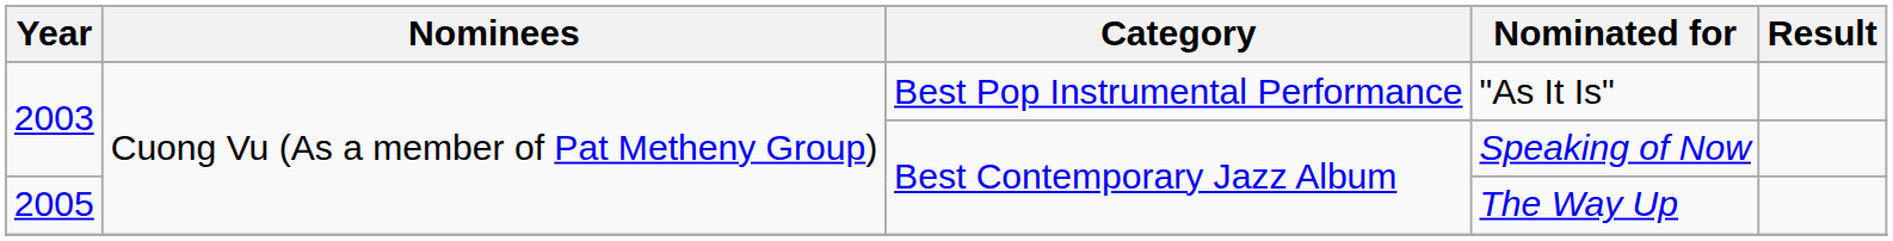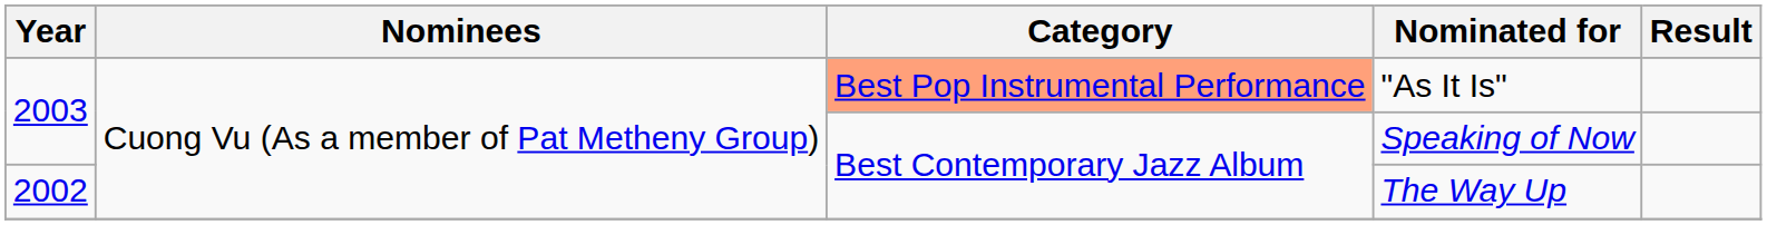 <table class="wikitable">
 <tr>
 <th>Year</th>
 <th>Nominees</th>
 <th>Category</th>
 <th>Nominated for</th>
 <th>Result</th>
 </tr>
 <tr>
 <td rowspan=2><a href='#'>2003</a></td>
 <td rowspan=3>Cuong Vu (As a member of <a href='#'>Pat Metheny Group</a>)</td>
-<td><a href='#'>Best Pop Instrumental Performance</a></td>
+<td style="background: lightsalmon;"><a href='#'>Best Pop Instrumental Performance</a></td>
 <td>"As It Is"</td>
 <td></td>
 </tr>
 <tr>
 <td rowspan=2><a href='#'>Best Contemporary Jazz Album</a></td>
 <td><em><a href='#'>Speaking of Now</a></em></td>
 <td></td>
 </tr>
 <tr>
-<td><a href='#'>2005</a></td>
+<td><a href='#'>2002</a></td>
 <td><em><a href='#'>The Way Up</a></em></td>
 <td></td>
 </tr>
 <tr>
 </tr>
 <tr>
 </tr>
 </table>
